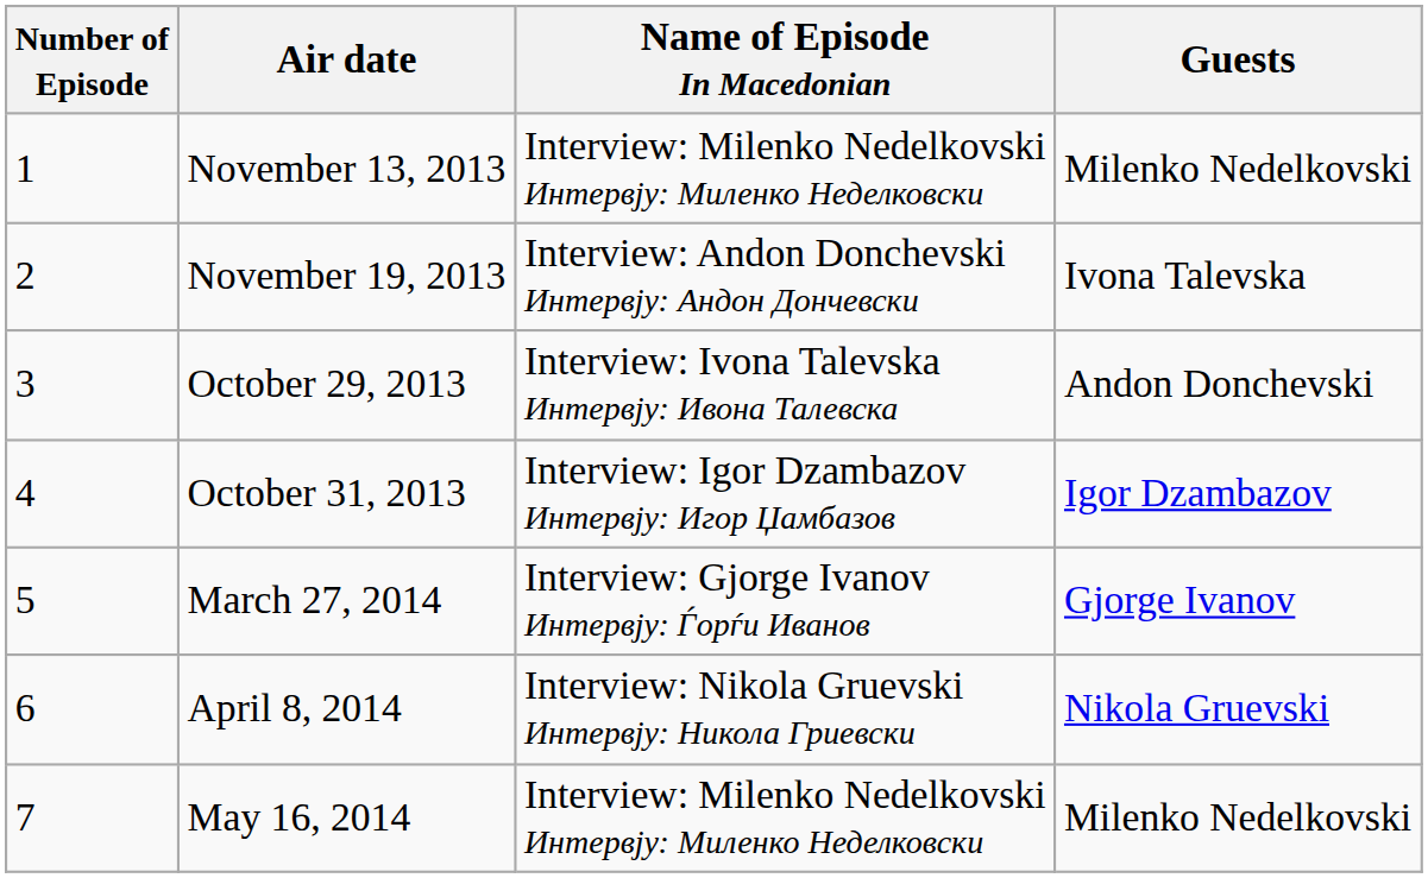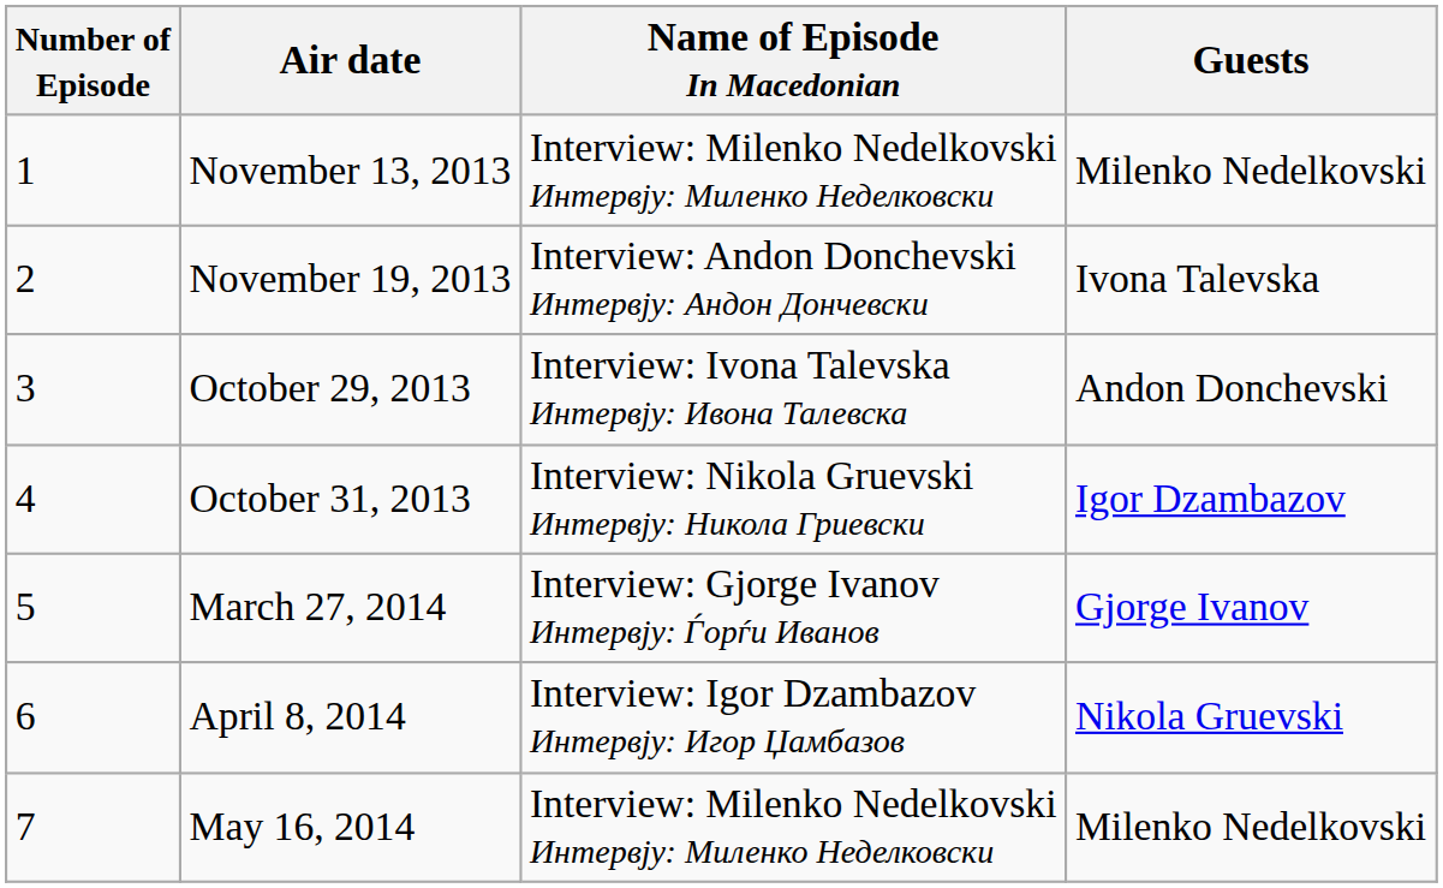 <table class="wikitable">
 <tr>
 <th><small>Number of <br> Episode</small></th>
 <th>Air date</th>
 <th>Name of Episode <br> <small><em>In Macedonian</em></small></th>
 <th>Guests</th>
 </tr>
 <tr>
 <td>1</td>
 <td>November 13, 2013</td>
 <td>Interview: Milenko Nedelkovski <br> <small><em>Интервју: Миленко Неделковски</em></small></td>
 <td>Milenko Nedelkovski </td>
 </tr>
 <tr>
 <td>2</td>
 <td>November 19, 2013</td>
 <td>Interview: Andon Donchevski <br> <small><em>Интервју: Андон Дончевски</em></small></td>
 <td>Ivona Talevska </td>
 </tr>
 <tr>
 <td>3</td>
 <td>October 29, 2013</td>
 <td>Interview: Ivona Talevska <br> <small><em>Интервју: Ивона Талевска</em></small></td>
 <td>Andon Donchevski </td>
 </tr>
 <tr>
 <td>4</td>
 <td>October 31, 2013</td>
-<td>Interview: Igor Dzambazov <br> <small><em>Интервју: Игор Џамбазов</em></small></td>
+<td>Interview: Nikola Gruevski <br> <small><em>Интервју: Никола Гриевски</em></small></td>
 <td><a href='#'>Igor Dzambazov</a> </td>
 </tr>
 <tr>
 <td>5</td>
 <td>March 27, 2014</td>
 <td>Interview: Gjorge Ivanov <br> <small><em>Интервју: Ѓорѓи Иванов</em></small></td>
 <td><a href='#'>Gjorge Ivanov</a> </td>
 </tr>
 <tr>
 <td>6</td>
 <td>April 8, 2014</td>
-<td>Interview: Nikola Gruevski <br> <small><em>Интервју: Никола Гриевски</em></small></td>
+<td>Interview: Igor Dzambazov <br> <small><em>Интервју: Игор Џамбазов</em></small></td>
 <td><a href='#'>Nikola Gruevski</a> </td>
 </tr>
 <tr>
 <td>7</td>
 <td>May 16, 2014</td>
 <td>Interview: Milenko Nedelkovski <br> <small><em>Интервју: Миленко Неделковски</em></small></td>
 <td>Milenko Nedelkovski </td>
 </tr>
 </table>
